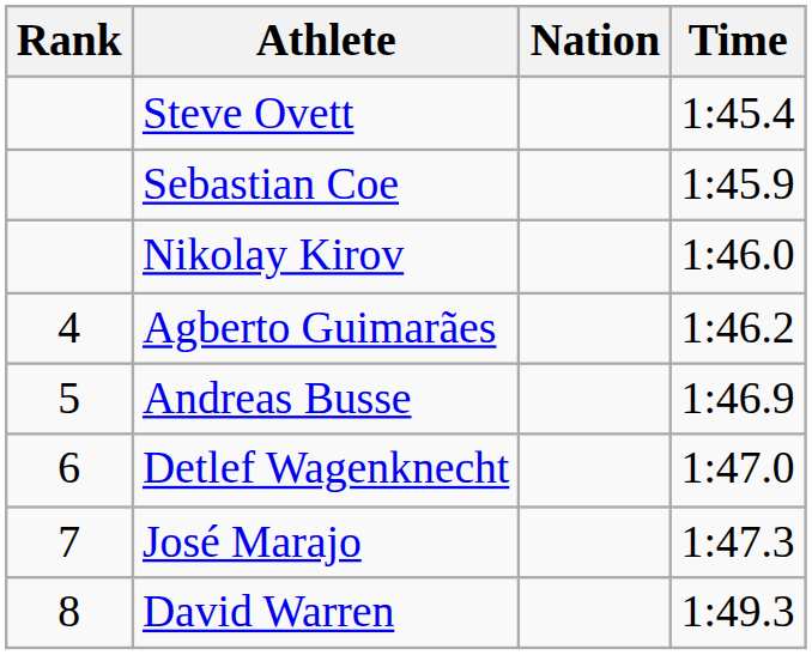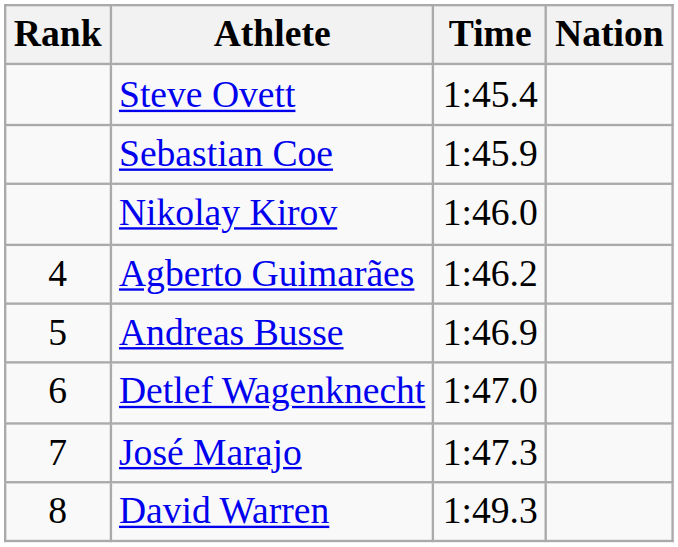 <table class="wikitable sortable" style="text-align:center">
 <tr>
 <th>Rank</th>
 <th>Athlete</th>
+<th>Time</th>
 <th>Nation</th>
-<th>Time</th>
 </tr>
 <tr>
 <td></td>
 <td align=left><a href='#'>Steve Ovett</a></td>
+<td>1:45.4</td>
 <td align=left></td>
-<td>1:45.4</td>
 </tr>
 <tr>
 <td></td>
 <td align=left><a href='#'>Sebastian Coe</a></td>
+<td>1:45.9</td>
 <td align=left></td>
-<td>1:45.9</td>
 </tr>
 <tr>
 <td></td>
 <td align=left><a href='#'>Nikolay Kirov</a></td>
+<td>1:46.0</td>
 <td align=left></td>
-<td>1:46.0</td>
 </tr>
 <tr>
 <td>4</td>
 <td align=left><a href='#'>Agberto Guimarães</a></td>
+<td>1:46.2</td>
 <td align=left></td>
-<td>1:46.2</td>
 </tr>
 <tr>
 <td>5</td>
 <td align=left><a href='#'>Andreas Busse</a></td>
+<td>1:46.9</td>
 <td align=left></td>
-<td>1:46.9</td>
 </tr>
 <tr>
 <td>6</td>
 <td align=left><a href='#'>Detlef Wagenknecht</a></td>
+<td>1:47.0</td>
 <td align=left></td>
-<td>1:47.0</td>
 </tr>
 <tr>
 <td>7</td>
 <td align=left><a href='#'>José Marajo</a></td>
+<td>1:47.3</td>
 <td align=left></td>
-<td>1:47.3</td>
 </tr>
 <tr>
 <td>8</td>
 <td align=left><a href='#'>David Warren</a></td>
+<td>1:49.3</td>
 <td align=left></td>
-<td>1:49.3</td>
 </tr>
 </table>
